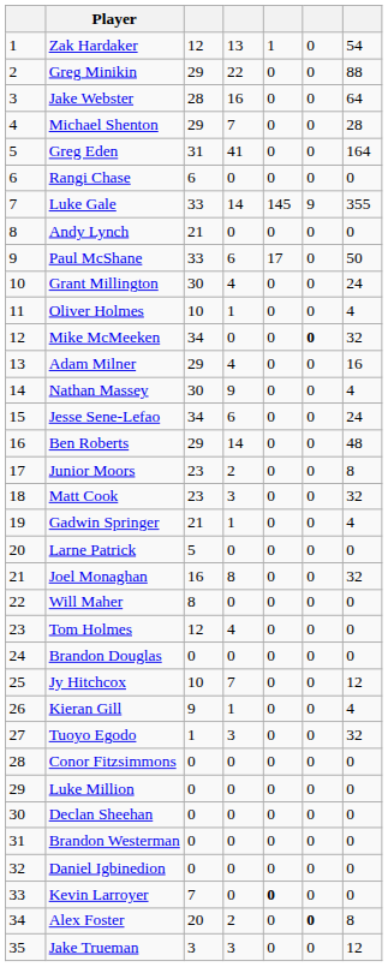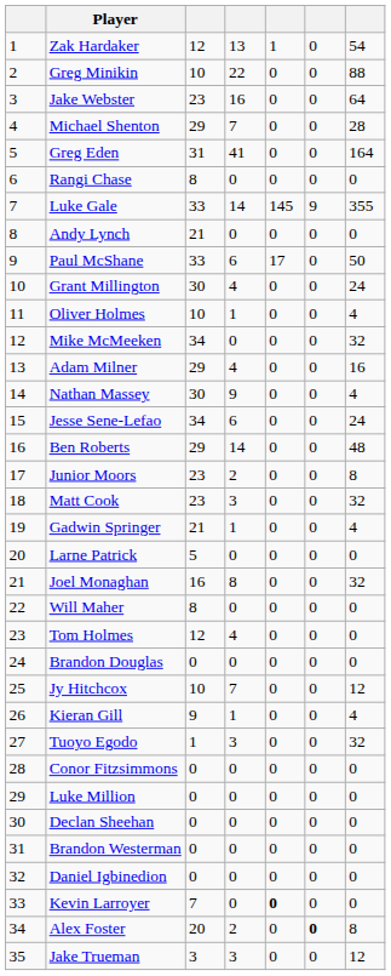 <table class="wikitable defaultcenter col2left" style="font-size:90%;">
 <tr>
 <th style="width:2em;"></th>
 <th>Player</th>
 <th style="width:2em;"></th>
 <th style="width:2em;"></th>
 <th style="width:2em;"></th>
 <th style="width:2em;"></th>
 <th style="width:2em;"></th>
 </tr>
 <tr>
 <td>1</td>
 <td> <a href='#'>Zak Hardaker</a></td>
 <td>12</td>
 <td>13</td>
 <td>1</td>
 <td>0</td>
 <td>54</td>
 </tr>
 <tr>
 <td>2</td>
 <td> <a href='#'>Greg Minikin</a></td>
-<td>29</td>
+<td>10</td>
 <td>22</td>
 <td>0</td>
 <td>0</td>
 <td>88</td>
 </tr>
 <tr>
 <td>3</td>
 <td> <a href='#'>Jake Webster</a></td>
-<td>28</td>
+<td>23</td>
 <td>16</td>
 <td>0</td>
 <td>0</td>
 <td>64</td>
 </tr>
 <tr>
 <td>4</td>
 <td> <a href='#'>Michael Shenton</a></td>
 <td>29</td>
 <td>7</td>
 <td>0</td>
 <td>0</td>
 <td>28</td>
 </tr>
 <tr>
 <td>5</td>
 <td> <a href='#'>Greg Eden</a></td>
 <td>31</td>
 <td>41</td>
 <td>0</td>
 <td>0</td>
 <td>164</td>
 </tr>
 <tr>
 <td>6</td>
 <td> <a href='#'>Rangi Chase</a></td>
-<td>6</td>
+<td>8</td>
 <td>0</td>
 <td>0</td>
 <td>0</td>
 <td>0</td>
 </tr>
 <tr>
 <td>7</td>
 <td> <a href='#'>Luke Gale</a></td>
 <td>33</td>
 <td>14</td>
 <td>145</td>
 <td>9</td>
 <td>355</td>
 </tr>
 <tr>
 <td>8</td>
 <td> <a href='#'>Andy Lynch</a></td>
 <td>21</td>
 <td>0</td>
 <td>0</td>
 <td>0</td>
 <td>0</td>
 </tr>
 <tr>
 <td>9</td>
 <td> <a href='#'>Paul McShane</a></td>
 <td>33</td>
 <td>6</td>
 <td>17</td>
 <td>0</td>
 <td>50</td>
 </tr>
 <tr>
 <td>10</td>
 <td> <a href='#'>Grant Millington</a></td>
 <td>30</td>
 <td>4</td>
 <td>0</td>
 <td>0</td>
 <td>24</td>
 </tr>
 <tr>
 <td>11</td>
 <td> <a href='#'>Oliver Holmes</a></td>
 <td>10</td>
 <td>1</td>
 <td>0</td>
 <td>0</td>
 <td>4</td>
 </tr>
 <tr>
 <td>12</td>
 <td> <a href='#'>Mike McMeeken</a></td>
 <td>34</td>
 <td>0</td>
 <td>0</td>
-<td><strong>0</strong></td>
+<td>0</td>
 <td>32</td>
 </tr>
 <tr>
 <td>13</td>
 <td> <a href='#'>Adam Milner</a></td>
 <td>29</td>
 <td>4</td>
 <td>0</td>
 <td>0</td>
 <td>16</td>
 </tr>
 <tr>
 <td>14</td>
 <td> <a href='#'>Nathan Massey</a></td>
 <td>30</td>
 <td>9</td>
 <td>0</td>
 <td>0</td>
 <td>4</td>
 </tr>
 <tr>
 <td>15</td>
 <td> <a href='#'>Jesse Sene-Lefao</a></td>
 <td>34</td>
 <td>6</td>
 <td>0</td>
 <td>0</td>
 <td>24</td>
 </tr>
 <tr>
 <td>16</td>
 <td> <a href='#'>Ben Roberts</a></td>
 <td>29</td>
 <td>14</td>
 <td>0</td>
 <td>0</td>
 <td>48</td>
 </tr>
 <tr>
 <td>17</td>
 <td> <a href='#'>Junior Moors</a></td>
 <td>23</td>
 <td>2</td>
 <td>0</td>
 <td>0</td>
 <td>8</td>
 </tr>
 <tr>
 <td>18</td>
 <td> <a href='#'>Matt Cook</a></td>
 <td>23</td>
 <td>3</td>
 <td>0</td>
 <td>0</td>
 <td>32</td>
 </tr>
 <tr>
 <td>19</td>
 <td> <a href='#'>Gadwin Springer</a></td>
 <td>21</td>
 <td>1</td>
 <td>0</td>
 <td>0</td>
 <td>4</td>
 </tr>
 <tr>
 <td>20</td>
 <td> <a href='#'>Larne Patrick</a></td>
 <td>5</td>
 <td>0</td>
 <td>0</td>
 <td>0</td>
 <td>0</td>
 </tr>
 <tr>
 <td>21</td>
 <td> <a href='#'>Joel Monaghan</a></td>
 <td>16</td>
 <td>8</td>
 <td>0</td>
 <td>0</td>
 <td>32</td>
 </tr>
 <tr>
 <td>22</td>
 <td> <a href='#'>Will Maher</a></td>
 <td>8</td>
 <td>0</td>
 <td>0</td>
 <td>0</td>
 <td>0</td>
 </tr>
 <tr>
 <td>23</td>
 <td> <a href='#'>Tom Holmes</a></td>
 <td>12</td>
 <td>4</td>
 <td>0</td>
 <td>0</td>
 <td>0</td>
 </tr>
 <tr>
 <td>24</td>
 <td> <a href='#'>Brandon Douglas</a></td>
 <td>0</td>
 <td>0</td>
 <td>0</td>
 <td>0</td>
 <td>0</td>
 </tr>
 <tr>
 <td>25</td>
 <td> <a href='#'>Jy Hitchcox</a></td>
 <td>10</td>
 <td>7</td>
 <td>0</td>
 <td>0</td>
 <td>12</td>
 </tr>
 <tr>
 <td>26</td>
 <td> <a href='#'>Kieran Gill</a></td>
 <td>9</td>
 <td>1</td>
 <td>0</td>
 <td>0</td>
 <td>4</td>
 </tr>
 <tr>
 <td>27</td>
 <td> <a href='#'>Tuoyo Egodo</a></td>
 <td>1</td>
 <td>3</td>
 <td>0</td>
 <td>0</td>
 <td>32</td>
 </tr>
 <tr>
 <td>28</td>
 <td> <a href='#'>Conor Fitzsimmons</a></td>
 <td>0</td>
 <td>0</td>
 <td>0</td>
 <td>0</td>
 <td>0</td>
 </tr>
 <tr>
 <td>29</td>
 <td> <a href='#'>Luke Million</a></td>
 <td>0</td>
 <td>0</td>
 <td>0</td>
 <td>0</td>
 <td>0</td>
 </tr>
 <tr>
 <td>30</td>
 <td> <a href='#'>Declan Sheehan</a></td>
 <td>0</td>
 <td>0</td>
 <td>0</td>
 <td>0</td>
 <td>0</td>
 </tr>
 <tr>
 <td>31</td>
 <td> <a href='#'>Brandon Westerman</a></td>
 <td>0</td>
 <td>0</td>
 <td>0</td>
 <td>0</td>
 <td>0</td>
 </tr>
 <tr>
 <td>32</td>
 <td> <a href='#'>Daniel Igbinedion</a></td>
 <td>0</td>
 <td>0</td>
 <td>0</td>
 <td>0</td>
 <td>0</td>
 </tr>
 <tr>
 <td>33</td>
 <td> <a href='#'>Kevin Larroyer</a></td>
 <td>7</td>
 <td>0</td>
 <td><strong>0</strong></td>
 <td>0</td>
 <td>0</td>
 </tr>
 <tr>
 <td>34</td>
 <td> <a href='#'>Alex Foster</a></td>
 <td>20</td>
 <td>2</td>
 <td>0</td>
 <td><strong>0</strong></td>
 <td>8</td>
 </tr>
 <tr>
 <td>35</td>
 <td> <a href='#'>Jake Trueman</a></td>
 <td>3</td>
 <td>3</td>
 <td>0</td>
 <td>0</td>
 <td>12</td>
 </tr>
 </table>
